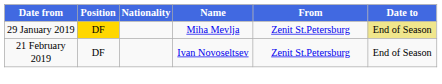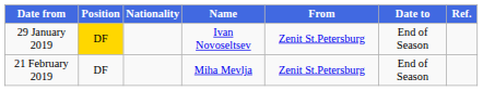 <table class="wikitable" style="text-align:center; font-size:90%; ">
 <tr>
 <th style="background:#4169E1; color:white; width:150px;">Date from</th>
 <th style="background:#4169E1; color:white; width:55px;">Position</th>
 <th style="background:#4169E1; color:white; width:55px;">Nationality</th>
 <th style="background:#4169E1; color:white; width:150px;">Name</th>
 <th style="background:#4169E1; color:white; width:250px;">From</th>
 <th style="background:#4169E1; color:white; width:150px;">Date to</th>
+<th style="background:#4169E1; color:white; width:45px;">Ref.</th>
 </tr>
 <tr>
 <td>29 January 2019</td>
 <td style="background: gold;">DF</td>
 <td></td>
-<td><a href='#'>Miha Mevlja</a></td>
+<td><a href='#'>Ivan Novoseltsev</a></td>
 <td><a href='#'>Zenit St.Petersburg</a></td>
-<td style="background: khaki;">End of Season</td>
+<td>End of Season</td>
+<td></td>
 </tr>
 <tr>
 <td>21 February 2019</td>
 <td>DF</td>
 <td></td>
-<td><a href='#'>Ivan Novoseltsev</a></td>
+<td><a href='#'>Miha Mevlja</a></td>
 <td><a href='#'>Zenit St.Petersburg</a></td>
 <td>End of Season</td>
+<td></td>
 </tr>
 </table>
